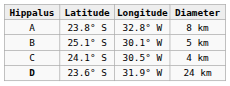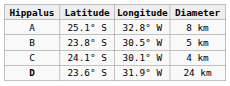 <table class="wikitable">
 <tr>
 <th width="25%" style="background:#eeeeee;">Hippalus</th>
 <th width="25%" style="background:#eeeeee;">Latitude</th>
 <th width="25%" style="background:#eeeeee;">Longitude</th>
 <th width="25%" style="background:#eeeeee;">Diameter</th>
 </tr>
 <tr>
 <td align="center">A</td>
-<td align="center">23.8° S</td>
+<td align="center">25.1° S</td>
 <td align="center">32.8° W</td>
 <td align="center">8 km</td>
 </tr>
 <tr>
 <td align="center">B</td>
-<td align="center">25.1° S</td>
-<td align="center">30.1° W</td>
+<td align="center">23.8° S</td>
+<td align="center">30.5° W</td>
 <td align="center">5 km</td>
 </tr>
 <tr>
 <td align="center">C</td>
 <td align="center">24.1° S</td>
-<td align="center">30.5° W</td>
+<td align="center">30.1° W</td>
 <td align="center">4 km</td>
 </tr>
 <tr>
 <td align="center"><strong>D</strong></td>
 <td align="center">23.6° S</td>
 <td align="center">31.9° W</td>
 <td align="center">24 km</td>
 </tr>
 </table>
